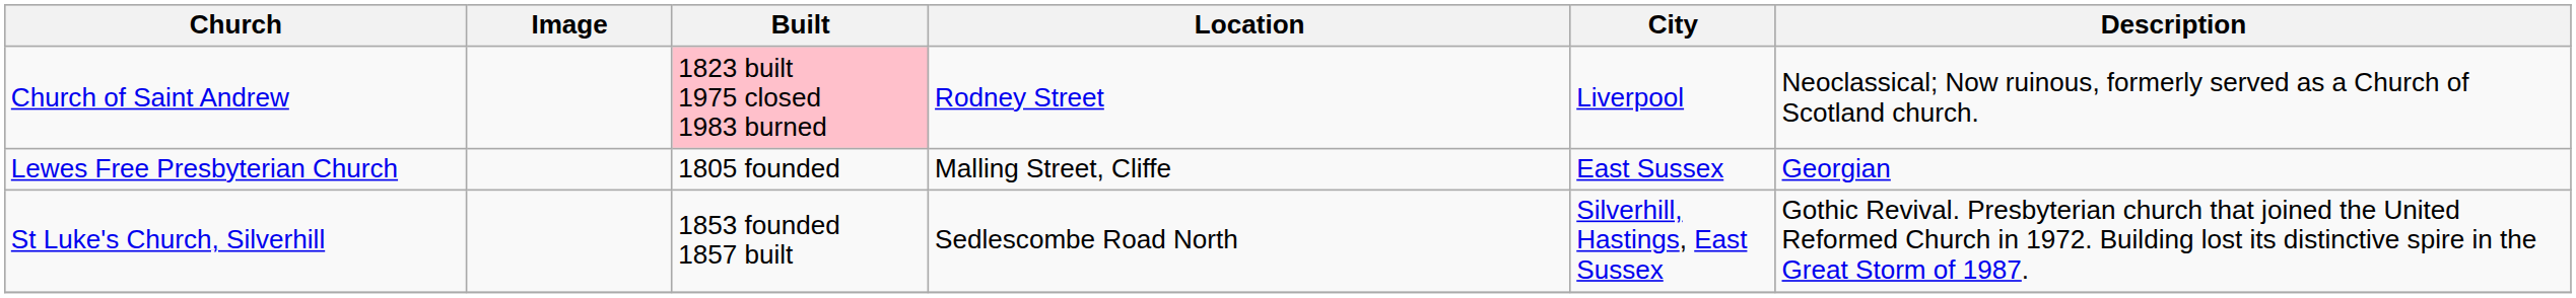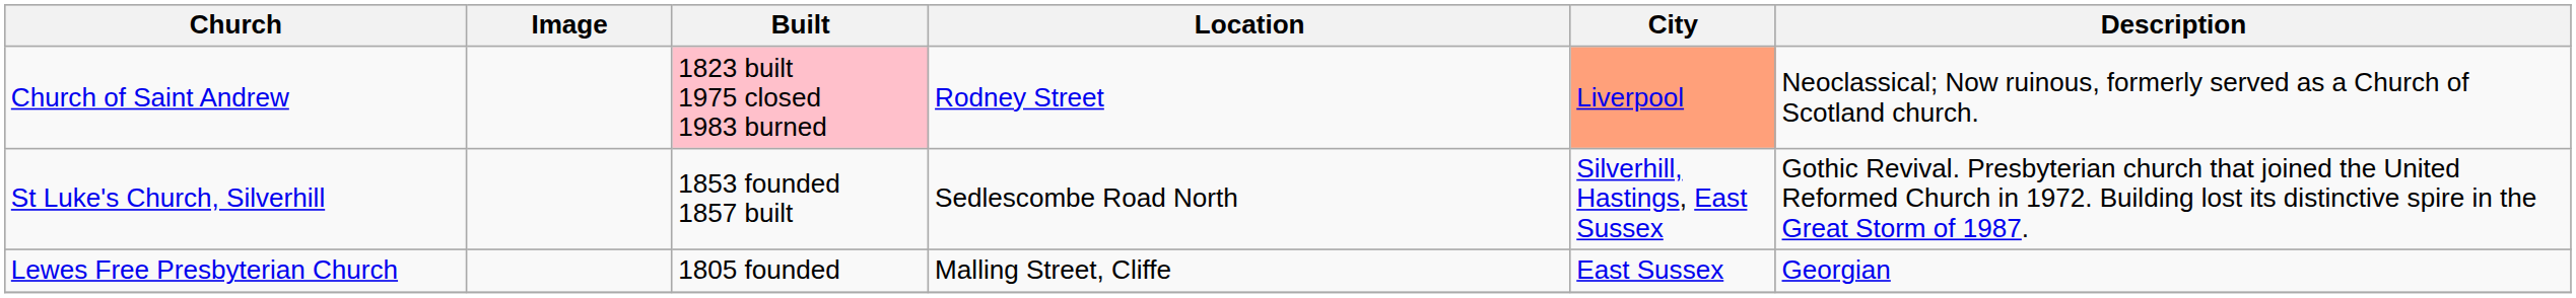 <table class="wikitable sortable" style="width:98%">
 <tr>
 <th width = 18%><strong>Church</strong></th>
 <th width = 8% class="unsortable"><strong>Image</strong></th>
 <th width = 10%><strong>Built</strong></th>
 <th width = 25%><strong>Location</strong></th>
 <th width = 8%><strong>City</strong></th>
 <th class="unsortable"><strong>Description</strong></th>
 </tr>
 <tr ->
 <td><a href='#'>Church of Saint Andrew</a></td>
 <td></td>
 <td style="background: pink;">1823 built<br>1975 closed<br>1983 burned</td>
 <td><a href='#'>Rodney Street</a><br><small></small></td>
-<td><a href='#'>Liverpool</a></td>
+<td style="background: lightsalmon;"><a href='#'>Liverpool</a></td>
 <td>Neoclassical; Now ruinous, formerly served as a Church of Scotland church.</td>
+</tr>
+<tr ->
+<td><a href='#'>St Luke's Church, Silverhill</a></td>
+<td></td>
+<td>1853 founded<br>1857 built</td>
+<td>Sedlescombe Road North<br><small></small></td>
+<td><a href='#'>Silverhill, Hastings</a>, <a href='#'>East Sussex</a></td>
+<td>Gothic Revival. Presbyterian church that joined the United Reformed Church in 1972. Building lost its distinctive spire in the <a href='#'>Great Storm of 1987</a>.</td>
 </tr>
 <tr ->
 <td><a href='#'>Lewes Free Presbyterian Church</a></td>
 <td></td>
 <td>1805 founded</td>
 <td>Malling Street, Cliffe<br><small></small></td>
 <td><a href='#'>East&nbsp;Sussex</a></td>
 <td><a href='#'>Georgian</a></td>
 </tr>
 <tr ->
-<td><a href='#'>St Luke's Church, Silverhill</a></td>
-<td></td>
-<td>1853 founded<br>1857 built</td>
-<td>Sedlescombe Road North<br><small></small></td>
-<td><a href='#'>Silverhill, Hastings</a>, <a href='#'>East Sussex</a></td>
-<td>Gothic Revival. Presbyterian church that joined the United Reformed Church in 1972. Building lost its distinctive spire in the <a href='#'>Great Storm of 1987</a>.</td>
-</tr>
-<tr ->
 </tr>
 </table>
